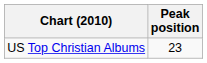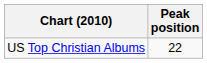 <table class="wikitable">
 <tr>
 <th>Chart (2010)</th>
 <th>Peak<br>position</th>
 </tr>
 <tr>
 <td>US <a href='#'>Top Christian Albums</a></td>
-<td style="text-align:center;">23</td>
+<td style="text-align:center;">22</td>
 </tr>
 </table>
